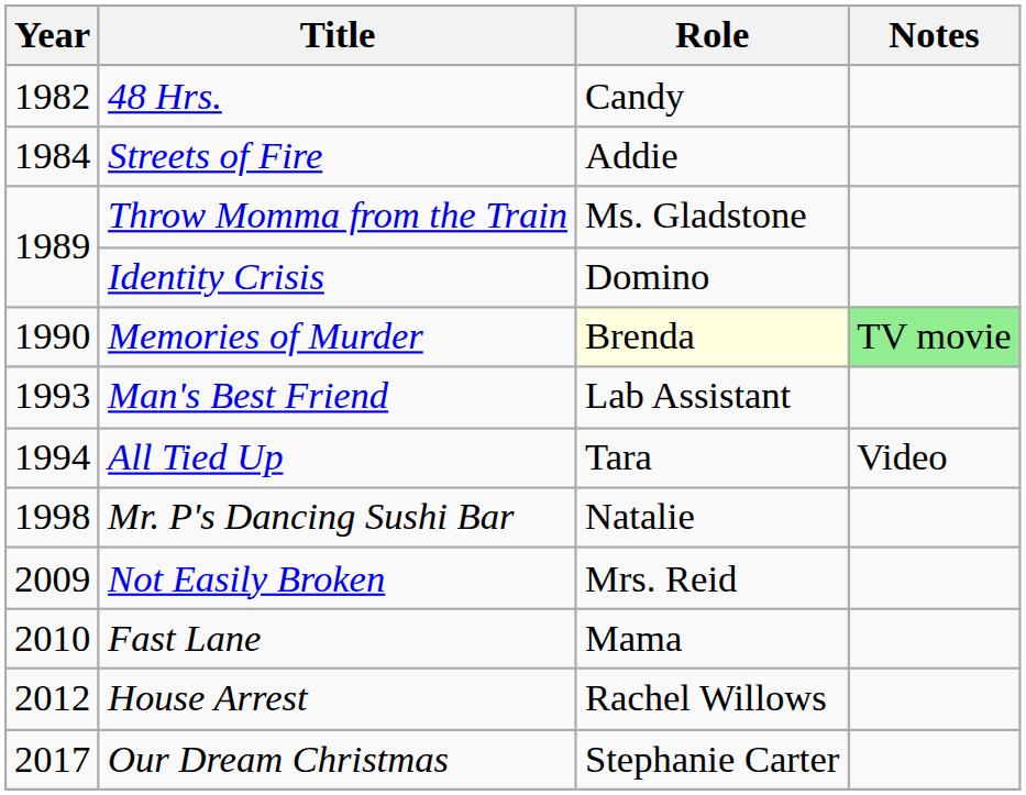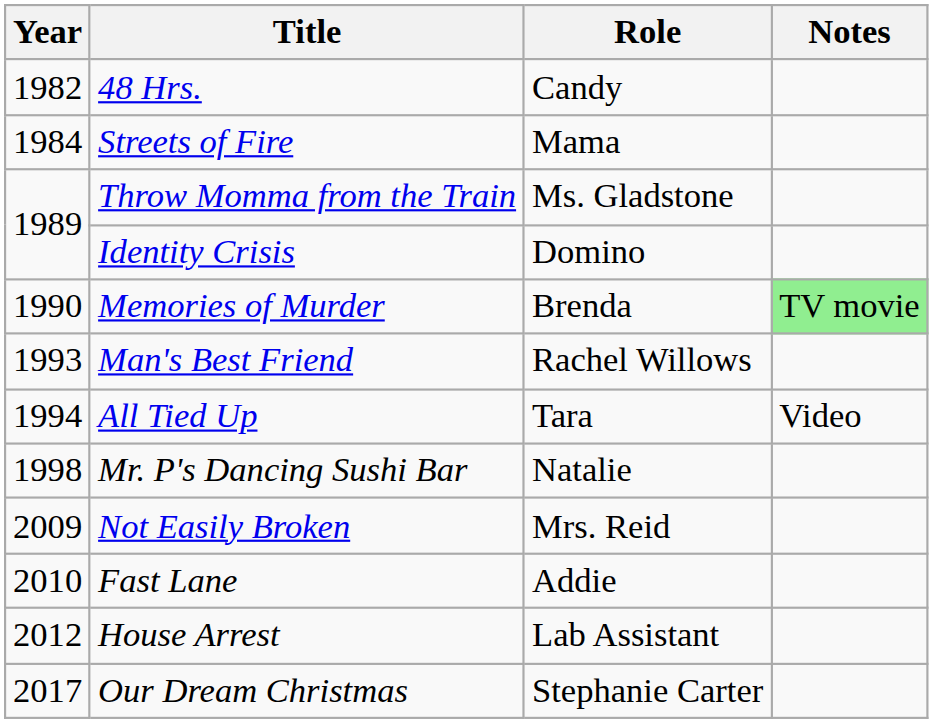 <table class="wikitable sortable">
 <tr>
 <th>Year</th>
 <th>Title</th>
 <th>Role</th>
 <th class="unsortable">Notes</th>
 </tr>
 <tr>
 <td>1982</td>
 <td><em><a href='#'>48 Hrs.</a></em></td>
 <td>Candy</td>
 <td></td>
 </tr>
 <tr>
 <td>1984</td>
 <td><em><a href='#'>Streets of Fire</a></em></td>
-<td>Addie</td>
+<td>Mama</td>
 <td></td>
 </tr>
 <tr>
 <td rowspan="2">1989</td>
 <td><em><a href='#'>Throw Momma from the Train</a></em></td>
 <td>Ms. Gladstone</td>
 <td></td>
 </tr>
 <tr>
 <td><em><a href='#'>Identity Crisis</a></em></td>
 <td>Domino</td>
 <td></td>
 </tr>
 <tr>
 <td>1990</td>
 <td><em><a href='#'>Memories of Murder</a></em></td>
-<td style="background: lightyellow;">Brenda</td>
+<td>Brenda</td>
 <td style="background: lightgreen;">TV movie</td>
 </tr>
 <tr>
 <td>1993</td>
 <td><em><a href='#'>Man's Best Friend</a></em></td>
-<td>Lab Assistant</td>
+<td>Rachel Willows</td>
 <td></td>
 </tr>
 <tr>
 <td>1994</td>
 <td><em><a href='#'>All Tied Up</a></em></td>
 <td>Tara</td>
 <td>Video</td>
 </tr>
 <tr>
 <td>1998</td>
 <td><em>Mr. P's Dancing Sushi Bar</em></td>
 <td>Natalie</td>
 <td></td>
 </tr>
 <tr>
 <td>2009</td>
 <td><em><a href='#'>Not Easily Broken</a></em></td>
 <td>Mrs. Reid</td>
 <td></td>
 </tr>
 <tr>
 <td>2010</td>
 <td><em>Fast Lane</em></td>
-<td>Mama</td>
+<td>Addie</td>
 <td></td>
 </tr>
 <tr>
 <td>2012</td>
 <td><em>House Arrest</em></td>
-<td>Rachel Willows</td>
+<td>Lab Assistant</td>
 <td></td>
 </tr>
 <tr>
 <td>2017</td>
 <td><em>Our Dream Christmas</em></td>
 <td>Stephanie Carter</td>
 <td></td>
 </tr>
 </table>
